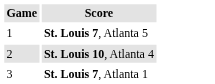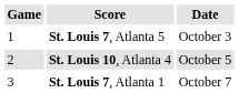 <table border="0" cellspacing="3" cellpadding="3">
 <tr style="background: #e3e3e3;">
 <th>Game</th>
 <th>Score</th>
+<th>Date</th>
 </tr>
 <tr>
 <td>1</td>
 <td><strong>St. Louis 7</strong>, Atlanta 5</td>
+<td>October 3</td>
 </tr>
 <tr style="background: #e3e3e3;">
 <td>2</td>
 <td><strong>St. Louis 10</strong>, Atlanta 4</td>
+<td>October 5</td>
 </tr>
 <tr>
 <td>3</td>
 <td><strong>St. Louis 7</strong>, Atlanta 1</td>
+<td>October 7</td>
 </tr>
 </table>
